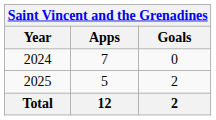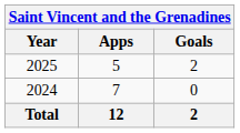 <table class="wikitable" style="text-align:center">
 <tr>
 <th colspan=3><a href='#'>Saint Vincent and the Grenadines</a></th>
 </tr>
 <tr>
 <th>Year</th>
 <th>Apps</th>
 <th>Goals</th>
 </tr>
 <tr>
+<td>2025</td>
+<td>5</td>
+<td>2</td>
+</tr>
+<tr>
 <td>2024</td>
 <td>7</td>
 <td>0</td>
-</tr>
-<tr>
-<td>2025</td>
-<td>5</td>
-<td>2</td>
 </tr>
 <tr>
 <th>Total</th>
 <th>12</th>
 <th>2</th>
 </tr>
 </table>
